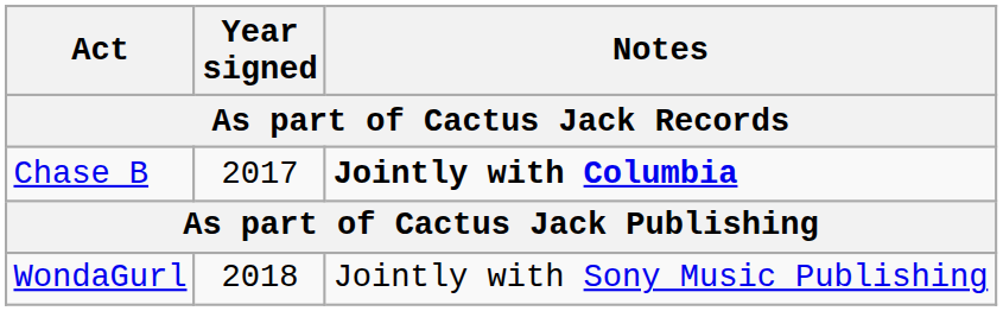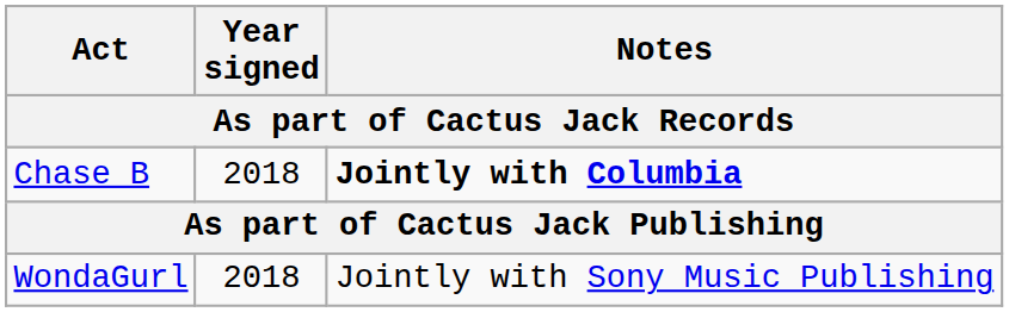 <table class="wikitable sortable">
 <tr>
 <th>Act</th>
 <th>Year<br>signed</th>
 <th class="unsortable">Notes</th>
 </tr>
 <tr>
 <th colspan="4">As part of Cactus Jack Records</th>
 </tr>
 <tr>
 <td><a href='#'>Chase B</a></td>
-<td style="text-align:center;">2017</td>
+<td style="text-align:center;">2018</td>
 <td><strong>Jointly with <a href='#'>Columbia</a></strong></td>
 </tr>
 <tr>
 <th colspan="4">As part of Cactus Jack Publishing</th>
 </tr>
 <tr>
 <td><a href='#'>WondaGurl</a></td>
 <td style="text-align:center;">2018</td>
 <td>Jointly with <a href='#'>Sony Music Publishing</a></td>
 </tr>
 </table>
